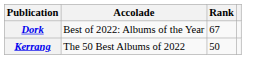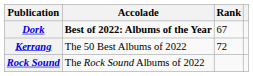 <table class="wikitable plainrowheaders">
 <tr>
 <th>Publication</th>
 <th>Accolade</th>
 <th>Rank</th>
 <th class="unsortable"></th>
 </tr>
 <tr>
 <th scope="row"><em><a href='#'>Dork</a></em></th>
-<td>Best of 2022: Albums of the Year</td>
+<td><strong>Best of 2022: Albums of the Year</strong></td>
 <td>67</td>
 <td></td>
 </tr>
 <tr>
 <th scope="row"><em><a href='#'>Kerrang</a></em></th>
 <td>The 50 Best Albums of 2022</td>
-<td>50</td>
+<td>72</td>
+<td></td>
+</tr>
+<tr>
+<th scope="row"><em><a href='#'>Rock Sound</a></em></th>
+<td>The <em>Rock Sound</em> Albums of 2022</td>
+<td></td>
 <td></td>
 </tr>
 </table>
